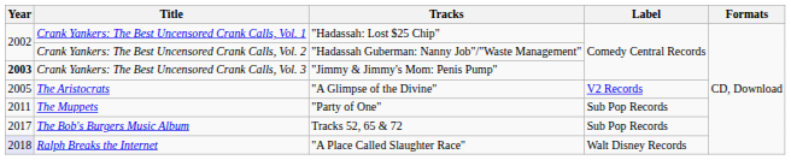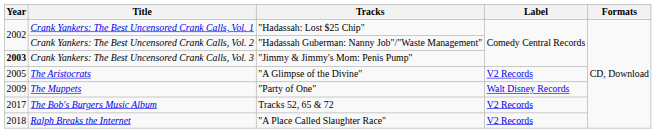 <table class="wikitable">
 <tr>
 <th>Year</th>
 <th>Title</th>
 <th>Tracks</th>
 <th>Label</th>
 <th>Formats</th>
 </tr>
 <tr>
 <td rowspan="2">2002</td>
 <td><em><a href='#'>Crank Yankers: The Best Uncensored Crank Calls, Vol. 1</a></em></td>
 <td>"Hadassah: Lost $25 Chip"</td>
 <td rowspan="3">Comedy Central Records</td>
 <td rowspan="7">CD, Download</td>
 </tr>
 <tr>
 <td><em>Crank Yankers: The Best Uncensored Crank Calls, Vol. 2</em></td>
 <td>"Hadassah Guberman: Nanny Job"/"Waste Management"</td>
 </tr>
 <tr>
 <td><strong>2003</strong></td>
 <td><em>Crank Yankers: The Best Uncensored Crank Calls, Vol. 3</em></td>
 <td>"Jimmy & Jimmy's Mom: Penis Pump"</td>
 </tr>
 <tr>
 <td>2005</td>
 <td><em><a href='#'>The Aristocrats</a></em></td>
 <td>"A Glimpse of the Divine"</td>
 <td><a href='#'>V2 Records</a></td>
 </tr>
 <tr>
-<td>2011</td>
+<td>2009</td>
 <td><em><a href='#'>The Muppets</a></em></td>
 <td>"Party of One"</td>
-<td>Sub Pop Records</td>
+<td><a href='#'>Walt Disney Records</a></td>
 </tr>
 <tr>
 <td>2017</td>
 <td><em><a href='#'>The Bob's Burgers Music Album</a></em></td>
 <td>Tracks 52, 65 & 72</td>
-<td>Sub Pop Records</td>
+<td><a href='#'>V2 Records</a></td>
 </tr>
 <tr>
-<td style="background: lavender;">2018</td>
+<td>2018</td>
 <td><em><a href='#'>Ralph Breaks the Internet</a></em></td>
 <td>"A Place Called Slaughter Race"</td>
-<td>Walt Disney Records</td>
+<td><a href='#'>V2 Records</a></td>
 </tr>
 </table>
